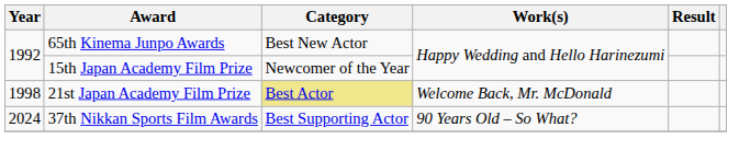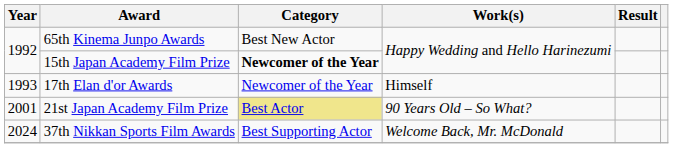 <table class="wikitable">
 <tr>
 <th>Year</th>
 <th>Award</th>
 <th>Category</th>
 <th>Work(s)</th>
 <th>Result</th>
 <th></th>
 </tr>
 <tr>
 <td rowspan=2>1992</td>
 <td>65th <a href='#'>Kinema Junpo Awards</a></td>
 <td>Best New Actor</td>
 <td rowspan=2><em>Happy Wedding</em> and <em>Hello Harinezumi</em></td>
 <td></td>
 <td></td>
 </tr>
 <tr>
 <td>15th <a href='#'>Japan Academy Film Prize</a></td>
-<td>Newcomer of the Year</td>
+<td><strong>Newcomer of the Year</strong></td>
 <td></td>
 <td></td>
 </tr>
 <tr>
-<td>1998</td>
+<td>1993</td>
+<td>17th <a href='#'>Elan d'or Awards</a></td>
+<td><a href='#'>Newcomer of the Year</a></td>
+<td>Himself</td>
+<td></td>
+<td></td>
+</tr>
+<tr>
+<td>2001</td>
 <td>21st <a href='#'>Japan Academy Film Prize</a></td>
 <td style="background: khaki;"><a href='#'>Best Actor</a></td>
-<td><em>Welcome Back, Mr. McDonald</em></td>
+<td><em>90 Years Old – So What?</em></td>
 <td></td>
 <td></td>
 </tr>
 <tr>
 <td>2024</td>
 <td>37th <a href='#'>Nikkan Sports Film Awards</a></td>
 <td><a href='#'>Best Supporting Actor</a></td>
-<td><em>90 Years Old – So What?</em></td>
+<td><em>Welcome Back, Mr. McDonald</em></td>
 <td></td>
 <td></td>
 </tr>
 <tr>
 </tr>
 </table>
